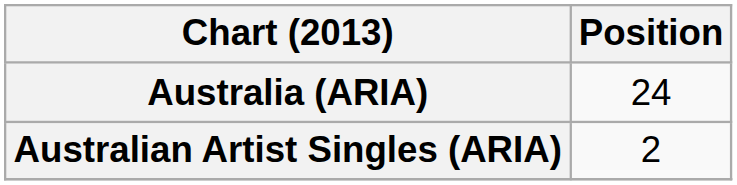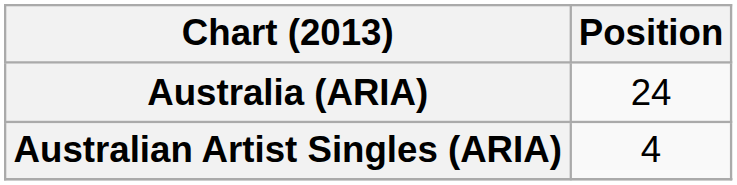 <table class="wikitable sortable plainrowheaders" style="text-align:center">
 <tr>
 <th scope="col">Chart (2013)</th>
 <th scope="col">Position</th>
 </tr>
 <tr>
 <th scope="row">Australia (ARIA)</th>
 <td>24</td>
 </tr>
 <tr>
 <th scope="row">Australian Artist Singles (ARIA)</th>
-<td>2</td>
+<td>4</td>
 </tr>
 <tr>
 </tr>
 </table>
